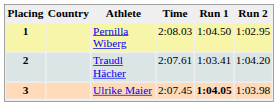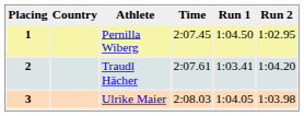 <table style="border-style:solid;border-width:1px;border-color:#808080;background-color:#EFEFEF" cellspacing="2" cellpadding="2" width="380px">
 <tr bgcolor="#EFEFEF">
 <th>Placing</th>
 <th>Country</th>
 <th>Athlete</th>
 <th>Time</th>
 <th>Run 1</th>
 <th>Run 2</th>
 </tr>
 <tr align="center" valign="top" bgcolor="#F7F6A8">
 <th>1</th>
 <td></td>
 <td align="left"><a href='#'>Pernilla Wiberg</a></td>
-<td align="left">2:08.03</td>
+<td align="left">2:07.45</td>
 <td>1:04.50</td>
 <td>1:02.95</td>
 </tr>
 <tr align="center" valign="top" bgcolor="#DCE5E5">
 <th>2</th>
 <td></td>
 <td align="left"><a href='#'>Traudl Hächer</a></td>
 <td align="left">2:07.61</td>
 <td>1:03.41</td>
 <td>1:04.20</td>
 </tr>
 <tr align="center" valign="top" bgcolor="#FFDAB9">
 <th>3</th>
 <td></td>
 <td align="left"><a href='#'>Ulrike Maier</a></td>
-<td align="left">2:07.45</td>
-<td><strong>1:04.05</strong></td>
+<td align="left">2:08.03</td>
+<td>1:04.05</td>
 <td>1:03.98</td>
 </tr>
 <tr align="center" valign="top" bgcolor="#FFFFFF">
 </tr>
 </table>
